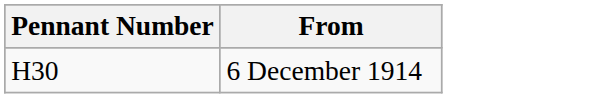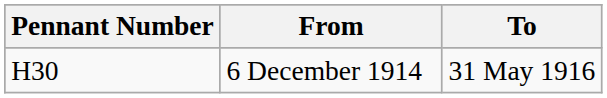 <table class="wikitable" style="text-align:left">
 <tr>
 <th>Pennant Number</th>
 <th>From</th>
+<th>To</th>
 </tr>
 <tr>
 <td>H30</td>
 <td>6 December 1914  </td>
+<td>31 May 1916</td>
 </tr>
 </table>
